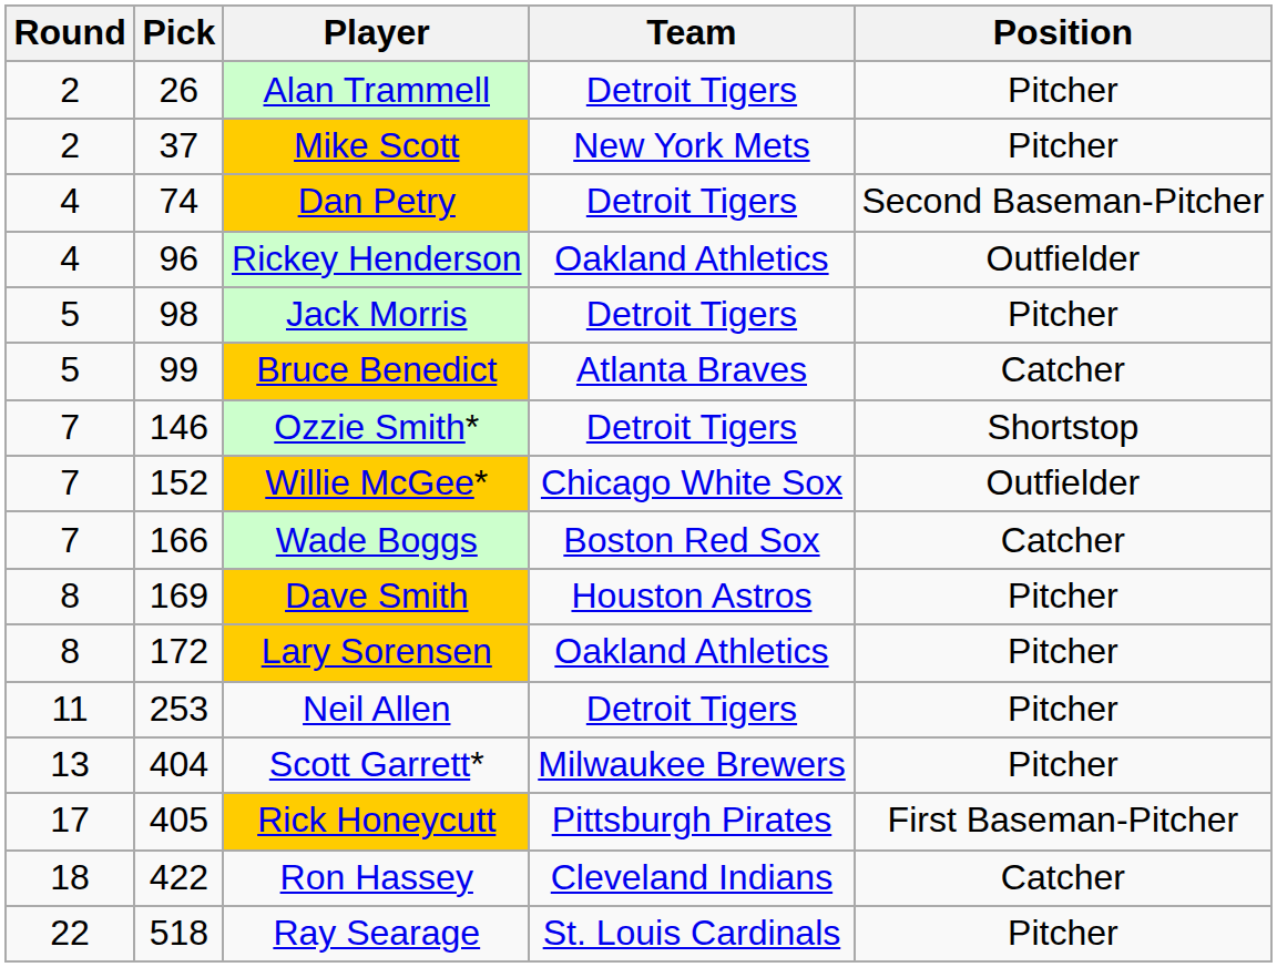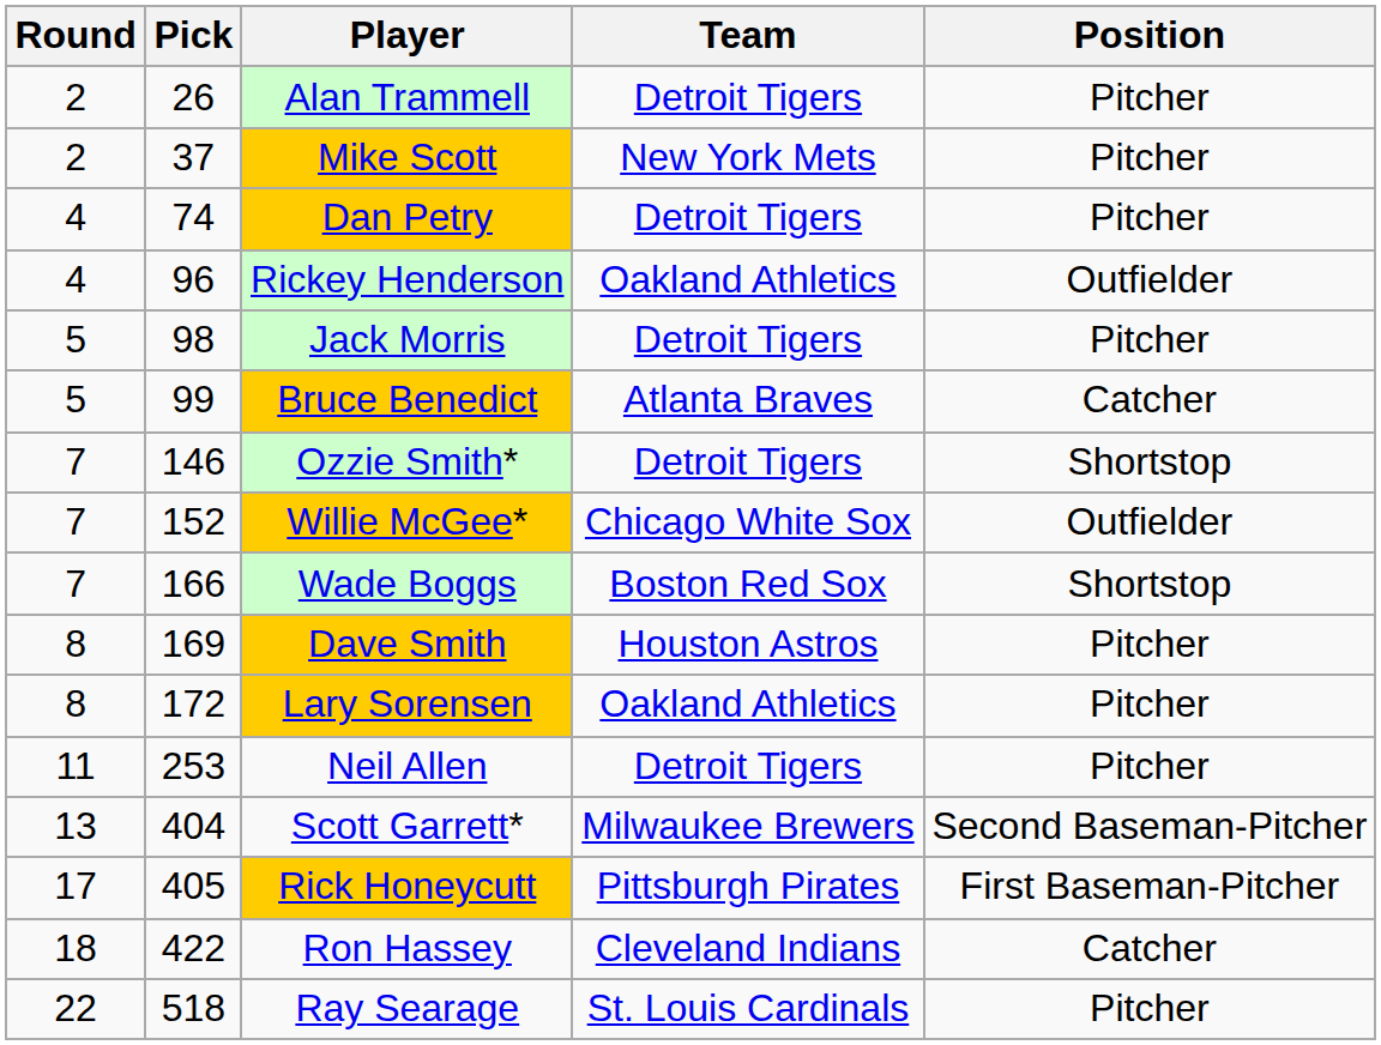 <table class="wikitable sortable" style="text-align:center;" border="1">
 <tr>
 <th>Round</th>
 <th>Pick</th>
 <th>Player</th>
 <th>Team</th>
 <th>Position</th>
 </tr>
 <tr>
 <td>2</td>
 <td>26</td>
 <td bgcolor="#CCFFCC"><a href='#'>Alan Trammell</a></td>
 <td><a href='#'>Detroit Tigers</a></td>
 <td>Pitcher</td>
 </tr>
 <tr>
 <td>2</td>
 <td>37</td>
 <td bgcolor="#FFCC00"><a href='#'>Mike Scott</a></td>
 <td><a href='#'>New York Mets</a></td>
 <td>Pitcher</td>
 </tr>
 <tr>
 <td>4</td>
 <td>74</td>
 <td bgcolor="#FFCC00"><a href='#'>Dan Petry</a></td>
 <td><a href='#'>Detroit Tigers</a></td>
-<td>Second Baseman-Pitcher</td>
+<td>Pitcher</td>
 </tr>
 <tr>
 <td>4</td>
 <td>96</td>
 <td bgcolor="#CCFFCC"><a href='#'>Rickey Henderson</a></td>
 <td><a href='#'>Oakland Athletics</a></td>
 <td>Outfielder</td>
 </tr>
 <tr>
 <td>5</td>
 <td>98</td>
 <td bgcolor="#CCFFCC"><a href='#'>Jack Morris</a></td>
 <td><a href='#'>Detroit Tigers</a></td>
 <td>Pitcher</td>
 </tr>
 <tr>
 <td>5</td>
 <td>99</td>
 <td bgcolor="#FFCC00"><a href='#'>Bruce Benedict</a></td>
 <td><a href='#'>Atlanta Braves</a></td>
 <td>Catcher</td>
 </tr>
 <tr>
 <td>7</td>
 <td>146</td>
 <td bgcolor="#CCFFCC"><a href='#'>Ozzie Smith</a>*</td>
 <td><a href='#'>Detroit Tigers</a></td>
 <td>Shortstop</td>
 </tr>
 <tr>
 <td>7</td>
 <td>152</td>
 <td bgcolor="#FFCC00"><a href='#'>Willie McGee</a>*</td>
 <td><a href='#'>Chicago White Sox</a></td>
 <td>Outfielder</td>
 </tr>
 <tr>
 <td>7</td>
 <td>166</td>
 <td bgcolor="#CCFFCC"><a href='#'>Wade Boggs</a></td>
 <td><a href='#'>Boston Red Sox</a></td>
-<td>Catcher</td>
+<td>Shortstop</td>
 </tr>
 <tr>
 <td>8</td>
 <td>169</td>
 <td bgcolor="#FFCC00"><a href='#'>Dave Smith</a></td>
 <td><a href='#'>Houston Astros</a></td>
 <td>Pitcher</td>
 </tr>
 <tr>
 <td>8</td>
 <td>172</td>
 <td bgcolor="#FFCC00"><a href='#'>Lary Sorensen</a></td>
 <td><a href='#'>Oakland Athletics</a></td>
 <td>Pitcher</td>
 </tr>
 <tr>
 <td>11</td>
 <td>253</td>
 <td><a href='#'>Neil Allen</a></td>
 <td><a href='#'>Detroit Tigers</a></td>
 <td>Pitcher</td>
 </tr>
 <tr>
 <td>13</td>
 <td>404</td>
 <td><a href='#'>Scott Garrett</a>*</td>
 <td><a href='#'>Milwaukee Brewers</a></td>
-<td>Pitcher</td>
+<td>Second Baseman-Pitcher</td>
 </tr>
 <tr>
 <td>17</td>
 <td>405</td>
 <td bgcolor="#FFCC00"><a href='#'>Rick Honeycutt</a></td>
 <td><a href='#'>Pittsburgh Pirates</a></td>
 <td>First Baseman-Pitcher</td>
 </tr>
 <tr>
 <td>18</td>
 <td>422</td>
 <td><a href='#'>Ron Hassey</a></td>
 <td><a href='#'>Cleveland Indians</a></td>
 <td>Catcher</td>
 </tr>
 <tr>
 <td>22</td>
 <td>518</td>
 <td><a href='#'>Ray Searage</a></td>
 <td><a href='#'>St. Louis Cardinals</a></td>
 <td>Pitcher</td>
 </tr>
 </table>
